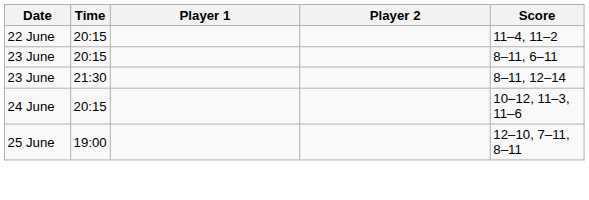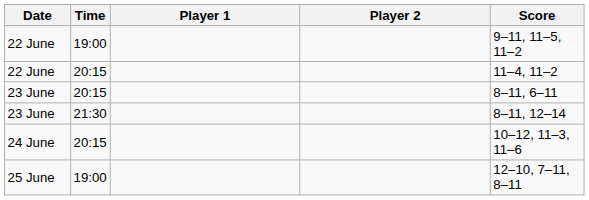 <table class="sortable wikitable" style="font-size:90%">
 <tr>
 <th width="65">Date</th>
 <th width="30">Time</th>
 <th width="200">Player 1</th>
 <th width="200">Player 2</th>
 <th width="95">Score</th>
+</tr>
+<tr>
+<td>22 June</td>
+<td>19:00</td>
+<td><strong></strong></td>
+<td></td>
+<td>9–11, 11–5, 11–2</td>
 </tr>
 <tr>
 <td>22 June</td>
 <td>20:15</td>
 <td><strong></strong></td>
 <td></td>
 <td>11–4, 11–2</td>
 </tr>
 <tr>
 <td>23 June</td>
 <td>20:15</td>
 <td></td>
 <td><strong></strong></td>
 <td>8–11, 6–11</td>
 </tr>
 <tr>
 <td>23 June</td>
 <td>21:30</td>
 <td></td>
 <td><strong></strong></td>
 <td>8–11, 12–14</td>
 </tr>
 <tr>
 <td>24 June</td>
 <td>20:15</td>
 <td><strong></strong></td>
 <td></td>
 <td>10–12, 11–3, 11–6</td>
 </tr>
 <tr>
 <td>25 June</td>
 <td>19:00</td>
 <td></td>
 <td><strong></strong></td>
 <td>12–10, 7–11, 8–11</td>
 </tr>
 </table>
